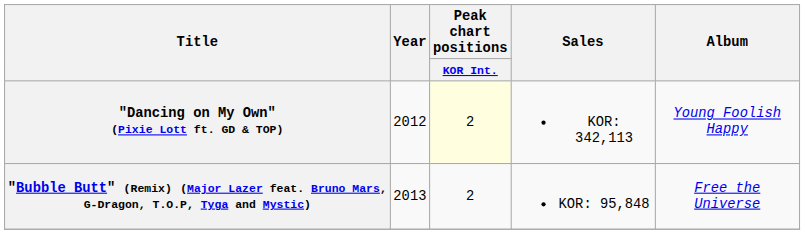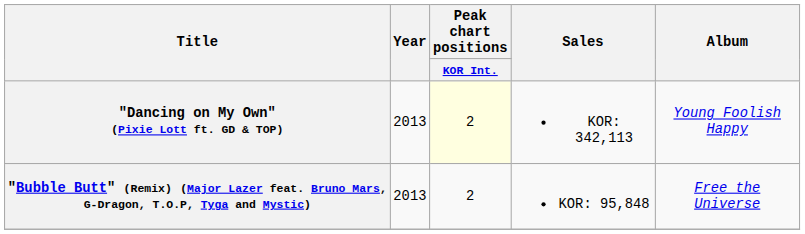 <table class="wikitable plainrowheaders" style="text-align:center;">
 <tr>
 <th rowspan="2" scope="col">Title</th>
 <th scope="col" rowspan="2">Year</th>
 <th colspan="1" scope="col">Peak  chart positions</th>
 <th rowspan="2" scope="col" style="width:10em;">Sales</th>
 <th scope="col" rowspan="2" style="width:10em;">Album</th>
 </tr>
 <tr>
 <th width="40"><small><a href='#'>KOR Int.</a></small><br></th>
 </tr>
 <tr>
 <th scope="row">"Dancing on My Own" <br><small>(<a href='#'>Pixie Lott</a> ft. GD & TOP)</small></th>
-<td>2012</td>
+<td>2013</td>
 <td style="background: lightyellow;">2</td>
 <td><br><ul><li>KOR: 342,113</li></ul></td>
 <td><em><a href='#'>Young Foolish Happy</a></em></td>
 </tr>
 <tr>
 <th scope="row">"<a href='#'>Bubble Butt</a>" <small>(Remix)</small> <small>(<a href='#'>Major Lazer</a> feat. <a href='#'>Bruno Mars</a>, <br> G-Dragon, T.O.P, <a href='#'>Tyga</a> and <a href='#'>Mystic</a>)</small></th>
 <td>2013</td>
 <td>2</td>
 <td><br><ul><li>KOR: 95,848</li></ul></td>
 <td><em><a href='#'>Free the Universe</a></em></td>
 </tr>
 <tr>
 </tr>
 </table>
